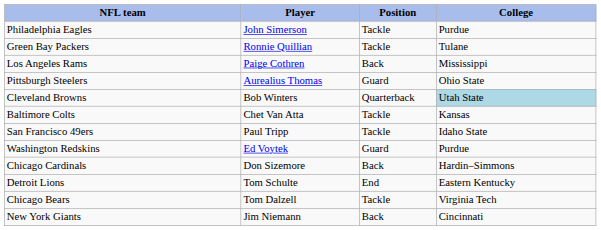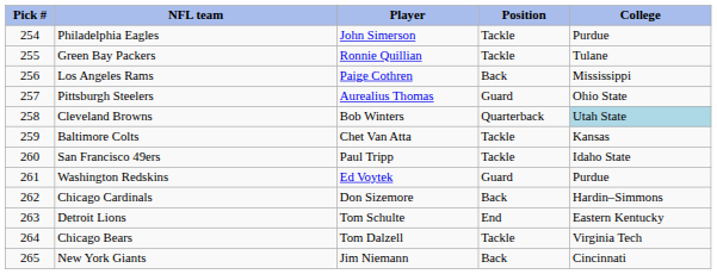 <table class="wikitable sortable sortable" style="width: 100%">
 <tr>
+<th style="background:#A8BDEC;" width=7%>Pick #</th>
 <th width=40% style="background:#A8BDEC;">NFL team</th>
 <th width=20% style="background:#A8BDEC;">Player</th>
 <th width=13% style="background:#A8BDEC;">Position</th>
 <th style="background:#A8BDEC;">College</th>
 </tr>
 <tr>
+<td align=center>254</td>
 <td>Philadelphia Eagles</td>
 <td><a href='#'>John Simerson</a></td>
 <td>Tackle</td>
 <td>Purdue</td>
 </tr>
 <tr>
+<td align=center>255</td>
 <td>Green Bay Packers</td>
 <td><a href='#'>Ronnie Quillian</a></td>
 <td>Tackle</td>
 <td>Tulane</td>
 </tr>
 <tr>
+<td align=center>256</td>
 <td>Los Angeles Rams</td>
 <td><a href='#'>Paige Cothren</a></td>
 <td>Back</td>
 <td>Mississippi</td>
 </tr>
 <tr>
+<td align=center>257</td>
 <td>Pittsburgh Steelers</td>
 <td><a href='#'>Aurealius Thomas</a></td>
 <td>Guard</td>
 <td>Ohio State</td>
 </tr>
 <tr>
+<td align=center>258</td>
 <td>Cleveland Browns</td>
 <td>Bob Winters</td>
 <td>Quarterback</td>
 <td style="background: lightblue;">Utah State</td>
 </tr>
 <tr>
+<td align=center>259</td>
 <td>Baltimore Colts</td>
 <td>Chet Van Atta</td>
 <td>Tackle</td>
 <td>Kansas</td>
 </tr>
 <tr>
+<td align=center>260</td>
 <td>San Francisco 49ers</td>
 <td>Paul Tripp</td>
 <td>Tackle</td>
 <td>Idaho State</td>
 </tr>
 <tr>
+<td align=center>261</td>
 <td>Washington Redskins</td>
 <td><a href='#'>Ed Voytek</a></td>
 <td>Guard</td>
 <td>Purdue</td>
 </tr>
 <tr>
+<td align=center>262</td>
 <td>Chicago Cardinals</td>
 <td>Don Sizemore</td>
 <td>Back</td>
 <td>Hardin–Simmons</td>
 </tr>
 <tr>
+<td align=center>263</td>
 <td>Detroit Lions</td>
 <td>Tom Schulte</td>
 <td>End</td>
 <td>Eastern Kentucky</td>
 </tr>
 <tr>
+<td align=center>264</td>
 <td>Chicago Bears</td>
 <td>Tom Dalzell</td>
 <td>Tackle</td>
 <td>Virginia Tech</td>
 </tr>
 <tr>
+<td align=center>265</td>
 <td>New York Giants</td>
 <td>Jim Niemann</td>
 <td>Back</td>
 <td>Cincinnati</td>
 </tr>
 </table>
